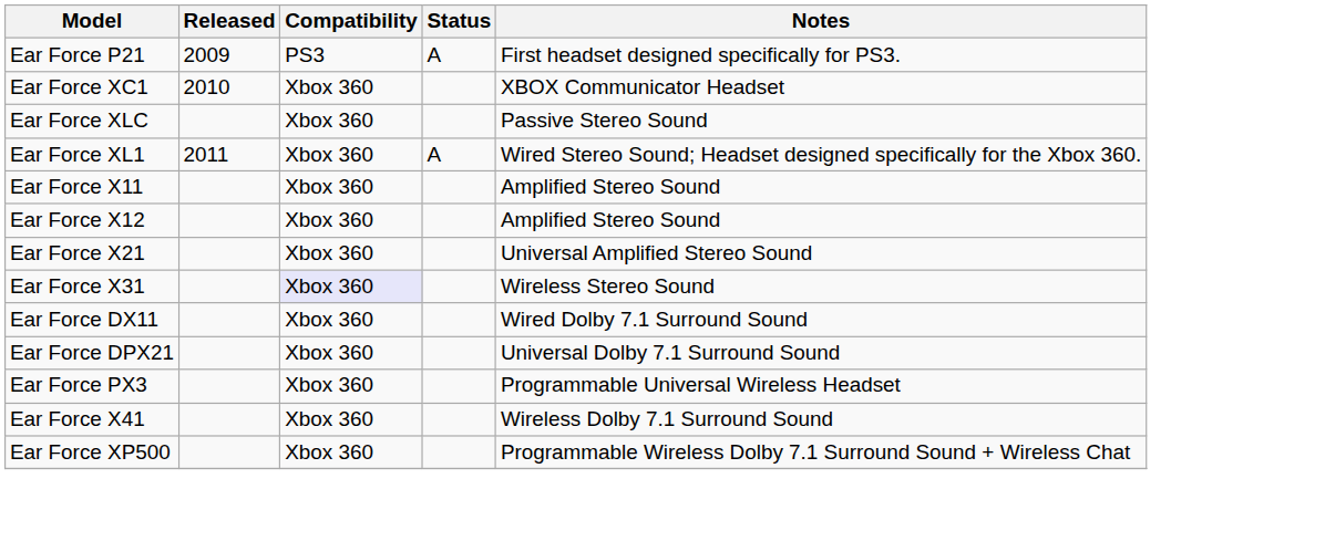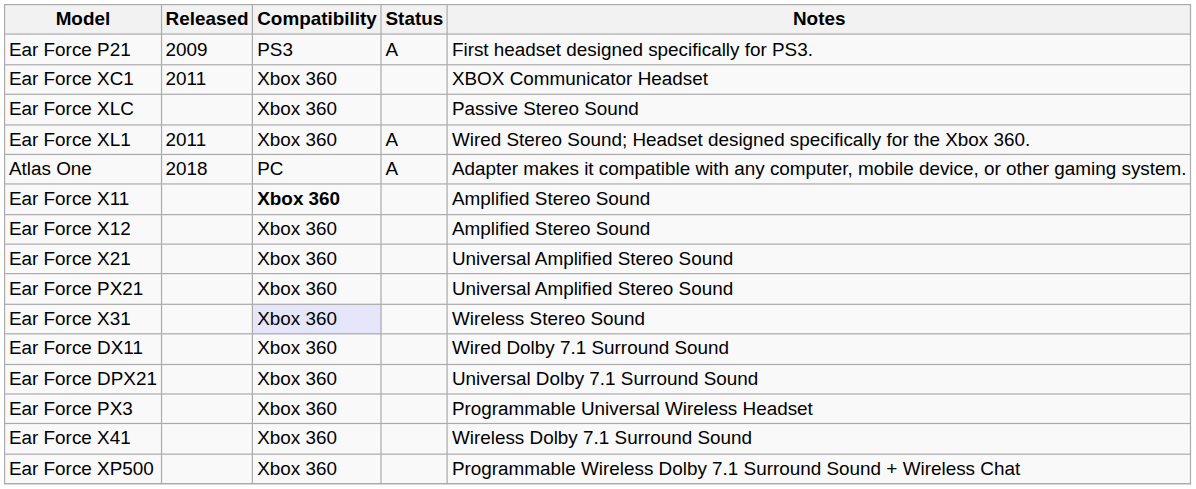 <table class="wikitable sortable">
 <tr>
 <th>Model</th>
 <th>Released</th>
 <th>Compatibility</th>
 <th>Status</th>
 <th>Notes</th>
 </tr>
 <tr>
 <td>Ear Force P21</td>
 <td>2009</td>
 <td>PS3</td>
 <td>A</td>
 <td>First headset designed specifically for PS3.</td>
 </tr>
 <tr>
 <td>Ear Force XC1</td>
-<td>2010</td>
+<td>2011</td>
 <td>Xbox 360</td>
 <td></td>
 <td>XBOX Communicator Headset</td>
 </tr>
 <tr>
 <td>Ear Force XLC</td>
 <td></td>
 <td>Xbox 360</td>
 <td></td>
 <td>Passive Stereo Sound</td>
 </tr>
 <tr>
 <td>Ear Force XL1</td>
 <td>2011</td>
 <td>Xbox 360</td>
 <td>A</td>
 <td>Wired Stereo Sound; Headset designed specifically for the Xbox 360.</td>
 </tr>
 <tr>
+<td>Atlas One</td>
+<td>2018</td>
+<td>PC</td>
+<td>A</td>
+<td>Adapter makes it compatible with any computer, mobile device, or other gaming system.</td>
+</tr>
+<tr>
 <td>Ear Force X11</td>
 <td></td>
-<td>Xbox 360</td>
+<td><strong>Xbox 360</strong></td>
 <td></td>
 <td>Amplified Stereo Sound</td>
 </tr>
 <tr>
 <td>Ear Force X12</td>
 <td></td>
 <td>Xbox 360</td>
 <td></td>
 <td>Amplified Stereo Sound</td>
 </tr>
 <tr>
 <td>Ear Force X21</td>
+<td></td>
+<td>Xbox 360</td>
+<td></td>
+<td>Universal Amplified Stereo Sound</td>
+</tr>
+<tr>
+<td>Ear Force PX21</td>
 <td></td>
 <td>Xbox 360</td>
 <td></td>
 <td>Universal Amplified Stereo Sound</td>
 </tr>
 <tr>
 <td>Ear Force X31</td>
 <td></td>
 <td style="background: lavender;">Xbox 360</td>
 <td></td>
 <td>Wireless Stereo Sound</td>
 </tr>
 <tr>
 <td>Ear Force DX11</td>
 <td></td>
 <td>Xbox 360</td>
 <td></td>
 <td>Wired Dolby 7.1 Surround Sound</td>
 </tr>
 <tr>
 <td>Ear Force DPX21</td>
 <td></td>
 <td>Xbox 360</td>
 <td></td>
 <td>Universal Dolby 7.1 Surround Sound</td>
 </tr>
 <tr>
 <td>Ear Force PX3</td>
 <td></td>
 <td>Xbox 360</td>
 <td></td>
 <td>Programmable Universal Wireless Headset</td>
 </tr>
 <tr>
 <td>Ear Force X41</td>
 <td></td>
 <td>Xbox 360</td>
 <td></td>
 <td>Wireless Dolby 7.1 Surround Sound</td>
 </tr>
 <tr>
 <td>Ear Force XP500</td>
 <td></td>
 <td>Xbox 360</td>
 <td></td>
 <td>Programmable Wireless Dolby 7.1 Surround Sound + Wireless Chat</td>
 </tr>
 <tr>
 </tr>
 </table>
